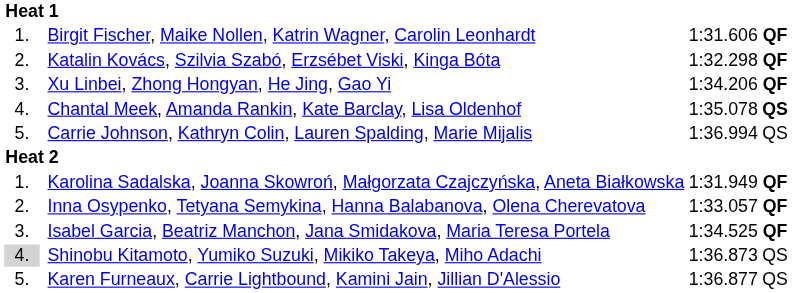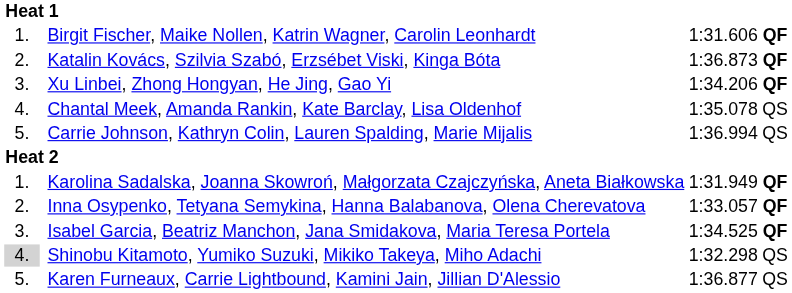 <table style="text-align:center">
 <tr>
 <td colspan=4 align=left><strong>Heat 1</strong></td>
 </tr>
 <tr>
 <td width=30>1.</td>
 <td align=left></td>
 <td align=left><a href='#'>Birgit Fischer</a>, <a href='#'>Maike Nollen</a>, <a href='#'>Katrin Wagner</a>, <a href='#'>Carolin Leonhardt</a></td>
 <td width=60>1:31.606</td>
 <td><strong>QF</strong></td>
 </tr>
 <tr>
 <td>2.</td>
 <td align=left></td>
 <td align=left><a href='#'>Katalin Kovács</a>, <a href='#'>Szilvia Szabó</a>, <a href='#'>Erzsébet Viski</a>, <a href='#'>Kinga Bóta</a></td>
-<td>1:32.298</td>
+<td>1:36.873</td>
 <td><strong>QF</strong></td>
 </tr>
 <tr>
 <td>3.</td>
 <td align=left></td>
 <td align=left><a href='#'>Xu Linbei</a>, <a href='#'>Zhong Hongyan</a>, <a href='#'>He Jing</a>, <a href='#'>Gao Yi</a></td>
 <td>1:34.206</td>
 <td><strong>QF</strong></td>
 </tr>
 <tr>
 <td>4.</td>
 <td align=left></td>
 <td align=left><a href='#'>Chantal Meek</a>, <a href='#'>Amanda Rankin</a>, <a href='#'>Kate Barclay</a>, <a href='#'>Lisa Oldenhof</a></td>
 <td>1:35.078</td>
-<td><strong>QS</strong></td>
+<td>QS</td>
 </tr>
 <tr>
 <td>5.</td>
 <td align=left></td>
 <td align=left><a href='#'>Carrie Johnson</a>, <a href='#'>Kathryn Colin</a>, <a href='#'>Lauren Spalding</a>, <a href='#'>Marie Mijalis</a></td>
 <td>1:36.994</td>
 <td>QS</td>
 </tr>
 <tr>
 <td colspan=4 align=left><strong>Heat 2</strong></td>
 </tr>
 <tr>
 <td>1.</td>
 <td align=left></td>
 <td align=left><a href='#'>Karolina Sadalska</a>, <a href='#'>Joanna Skowroń</a>, <a href='#'>Małgorzata Czajczyńska</a>, <a href='#'>Aneta Białkowska</a></td>
 <td>1:31.949</td>
 <td><strong>QF</strong></td>
 </tr>
 <tr>
 <td>2.</td>
 <td align=left></td>
 <td align=left><a href='#'>Inna Osypenko</a>, <a href='#'>Tetyana Semykina</a>, <a href='#'>Hanna Balabanova</a>, <a href='#'>Olena Cherevatova</a></td>
 <td>1:33.057</td>
 <td><strong>QF</strong></td>
 </tr>
 <tr>
 <td>3.</td>
 <td align=left></td>
 <td align=left><a href='#'>Isabel Garcia</a>, <a href='#'>Beatriz Manchon</a>, <a href='#'>Jana Smidakova</a>, <a href='#'>Maria Teresa Portela</a></td>
 <td>1:34.525</td>
 <td><strong>QF</strong></td>
 </tr>
 <tr>
 <td style="background: lightgrey;">4.</td>
 <td align=left></td>
 <td align=left><a href='#'>Shinobu Kitamoto</a>, <a href='#'>Yumiko Suzuki</a>, <a href='#'>Mikiko Takeya</a>, <a href='#'>Miho Adachi</a></td>
-<td>1:36.873</td>
+<td>1:32.298</td>
 <td>QS</td>
 </tr>
 <tr>
 <td>5.</td>
 <td align=left></td>
 <td align=left><a href='#'>Karen Furneaux</a>, <a href='#'>Carrie Lightbound</a>, <a href='#'>Kamini Jain</a>, <a href='#'>Jillian D'Alessio</a></td>
 <td>1:36.877</td>
 <td>QS</td>
 </tr>
 </table>
